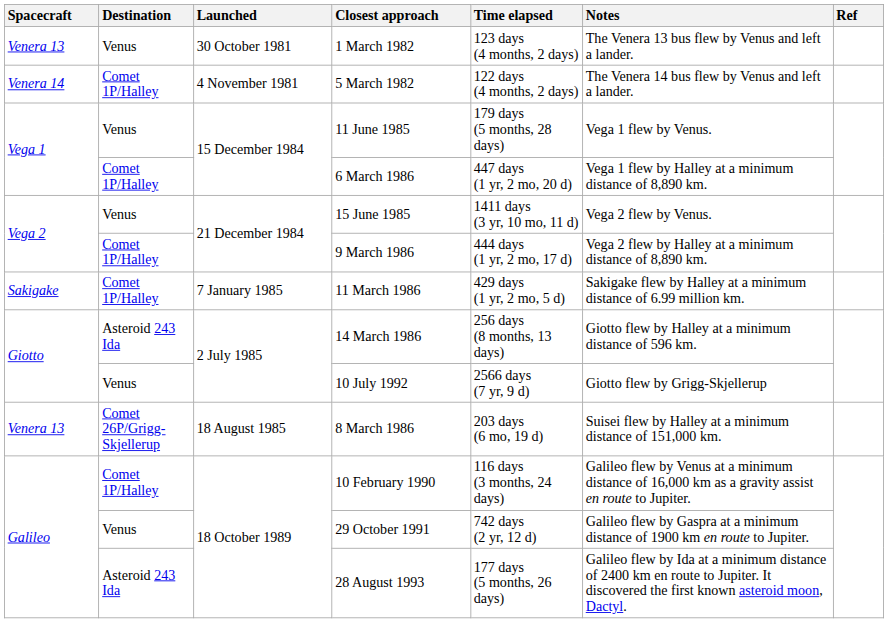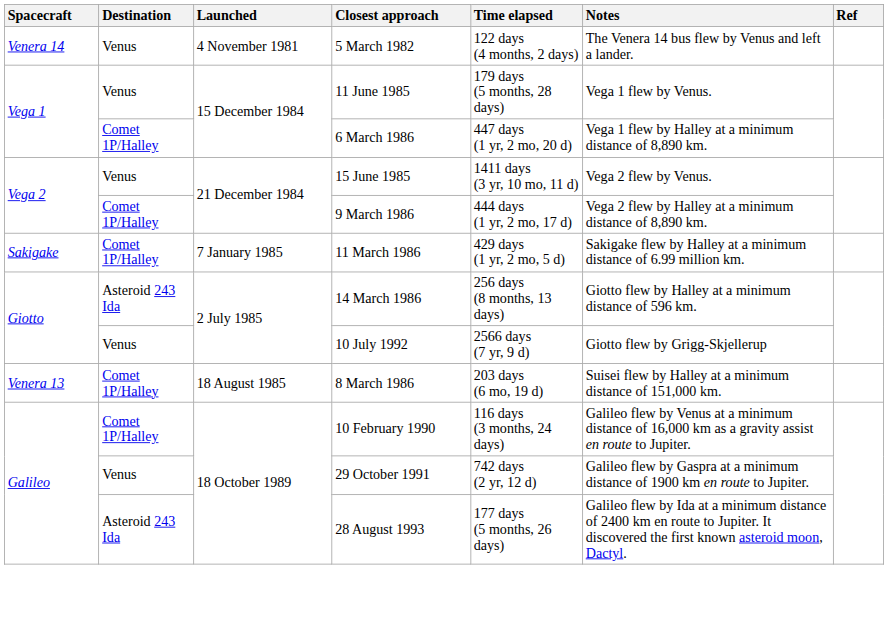 <table class="wikitable"  style="width:1000px; background:white;">
 <tr>
 <th style="text-align:left; width:100px;">Spacecraft</th>
 <th style="text-align:left; width:100px;">Destination</th>
 <th style="text-align:left; width:150px;">Launched</th>
 <th style="text-align:left; width:150px;">Closest approach</th>
 <th style="text-align:left; width:120px;">Time elapsed</th>
 <th style="text-align:left">Notes</th>
 <th style="text-align:left; width:50px;">Ref</th>
 </tr>
 <tr>
-<td><em><a href='#'>Venera 13</a></em></td>
+<td><em><a href='#'>Venera 14</a></em></td>
 <td>Venus</td>
-<td>30 October 1981</td>
-<td>1 March 1982</td>
-<td>123 days<br>(4 months, 2 days)</td>
-<td>The Venera 13 bus flew by Venus and left a lander.</td>
-<td></td>
-</tr>
-<tr>
-<td><em><a href='#'>Venera 14</a></em></td>
-<td><a href='#'>Comet 1P/Halley</a></td>
 <td>4 November 1981</td>
 <td>5 March 1982</td>
 <td>122 days<br>(4 months, 2 days)</td>
 <td>The Venera 14 bus flew by Venus and left a lander.</td>
 <td></td>
 </tr>
 <tr>
 <td rowspan="2"><em><a href='#'>Vega 1</a></em></td>
 <td>Venus</td>
 <td rowspan="2">15 December 1984</td>
 <td>11 June 1985</td>
 <td>179 days<br>(5 months, 28 days)</td>
 <td>Vega 1 flew by Venus.</td>
 <td rowspan="2"></td>
 </tr>
 <tr>
 <td><a href='#'>Comet 1P/Halley</a></td>
 <td>6 March 1986</td>
 <td>447 days<br>(1 yr, 2 mo, 20 d)</td>
 <td>Vega 1 flew by Halley at a minimum distance of 8,890 km.</td>
 </tr>
 <tr>
 <td rowspan="2"><em><a href='#'>Vega 2</a></em></td>
 <td>Venus</td>
 <td rowspan="2">21 December 1984</td>
 <td>15 June 1985</td>
 <td>1411 days<br>(3 yr, 10 mo, 11 d)</td>
 <td>Vega 2 flew by Venus.</td>
 <td rowspan="2"></td>
 </tr>
 <tr>
 <td><a href='#'>Comet 1P/Halley</a></td>
 <td>9 March 1986</td>
 <td>444 days<br>(1 yr, 2 mo, 17 d)</td>
 <td>Vega 2 flew by Halley at a minimum distance of 8,890 km.</td>
 </tr>
 <tr>
 <td><em><a href='#'>Sakigake</a></em></td>
 <td><a href='#'>Comet 1P/Halley</a></td>
 <td>7 January 1985</td>
 <td>11 March 1986</td>
 <td>429 days<br>(1 yr, 2 mo, 5 d)</td>
 <td>Sakigake flew by Halley at a minimum distance of 6.99 million km.</td>
 <td></td>
 </tr>
 <tr>
 <td rowspan="2"><em><a href='#'>Giotto</a></em></td>
 <td>Asteroid <a href='#'>243 Ida</a></td>
 <td rowspan="2">2 July 1985</td>
 <td>14 March 1986</td>
 <td>256 days<br>(8 months, 13 days)</td>
 <td>Giotto flew by Halley at a minimum distance of 596 km.</td>
 <td rowspan="2"></td>
 </tr>
 <tr>
 <td>Venus</td>
 <td>10 July 1992</td>
 <td>2566 days<br>(7 yr, 9 d)</td>
 <td>Giotto flew by Grigg-Skjellerup</td>
 </tr>
 <tr>
 <td><em><a href='#'>Venera 13</a></em></td>
-<td><a href='#'>Comet 26P/Grigg-Skjellerup</a></td>
+<td><a href='#'>Comet 1P/Halley</a></td>
 <td>18 August 1985</td>
 <td>8 March 1986</td>
 <td>203 days<br>(6 mo, 19 d)</td>
 <td>Suisei flew by Halley at a minimum distance of 151,000 km.</td>
 <td></td>
 </tr>
 <tr>
 <td rowspan="3"><em><a href='#'>Galileo</a></em></td>
 <td><a href='#'>Comet 1P/Halley</a></td>
 <td rowspan="3">18 October 1989</td>
 <td>10 February 1990</td>
 <td>116 days<br>(3 months, 24 days)</td>
 <td>Galileo flew by Venus at a minimum distance of 16,000 km as a gravity assist <em>en route</em> to Jupiter.</td>
 <td rowspan="3"></td>
 </tr>
 <tr>
 <td>Venus</td>
 <td>29 October 1991</td>
 <td>742 days<br>(2 yr, 12 d)</td>
 <td>Galileo flew by Gaspra at a minimum distance of 1900 km <em>en route</em> to Jupiter.</td>
 </tr>
 <tr>
 <td>Asteroid <a href='#'>243 Ida</a></td>
 <td>28 August 1993</td>
 <td>177 days<br>(5 months, 26 days)</td>
 <td>Galileo flew by Ida at a minimum distance of 2400 km en route to Jupiter. It discovered the first known <a href='#'>asteroid moon</a>, <a href='#'>Dactyl</a>.</td>
 </tr>
 </table>
